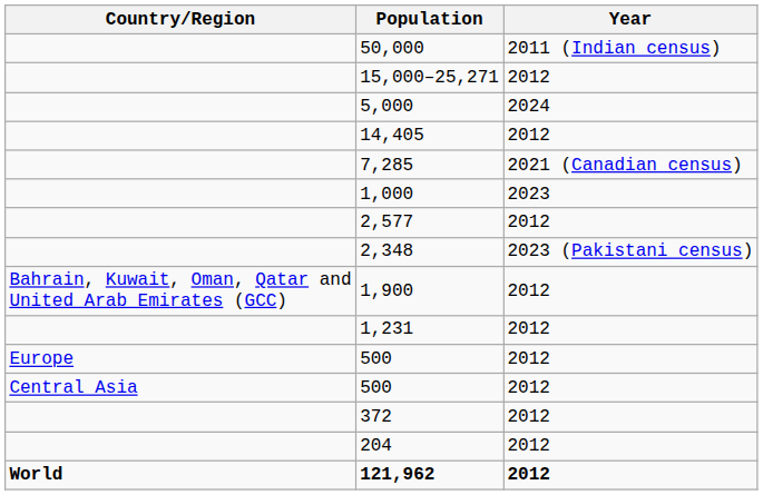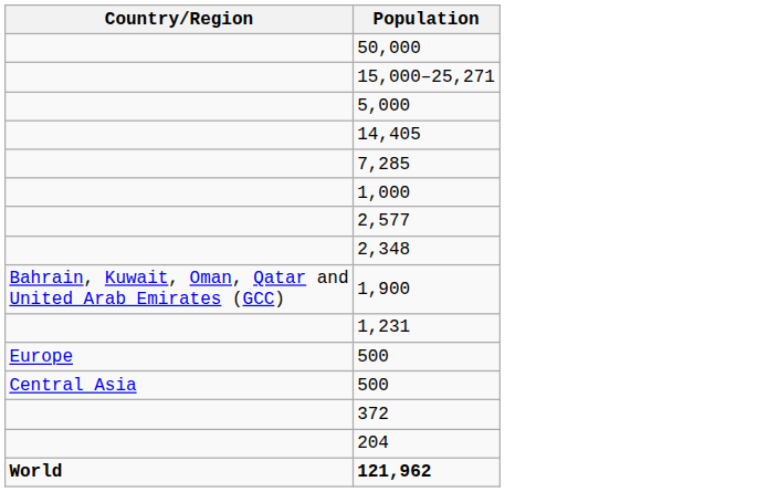 <table class="wikitable sortable col2right" border="1">
 <tr>
 <th>Country/Region</th>
 <th data-sort-type="number">Population</th>
-<th>Year</th>
 </tr>
 <tr>
 <td></td>
 <td>50,000</td>
-<td>2011 (<a href='#'>Indian census</a>)</td>
 </tr>
 <tr>
 <td></td>
 <td>15,000–25,271</td>
-<td>2012</td>
 </tr>
 <tr>
 <td></td>
 <td>5,000</td>
-<td>2024</td>
 </tr>
 <tr>
 <td></td>
 <td>14,405</td>
-<td>2012</td>
 </tr>
 <tr>
 <td></td>
 <td>7,285</td>
-<td>2021 (<a href='#'>Canadian census</a>)</td>
 </tr>
 <tr>
 <td></td>
 <td>1,000</td>
-<td>2023</td>
 </tr>
 <tr>
 <td></td>
 <td>2,577</td>
-<td>2012</td>
 </tr>
 <tr>
 <td></td>
 <td>2,348</td>
-<td>2023 (<a href='#'>Pakistani census</a>)</td>
 </tr>
 <tr>
 <td><a href='#'>Bahrain</a>, <a href='#'>Kuwait</a>, <a href='#'>Oman</a>, <a href='#'>Qatar</a> and <br><a href='#'>United Arab Emirates</a> (<a href='#'>GCC</a>)</td>
 <td>1,900</td>
-<td>2012</td>
 </tr>
 <tr>
 <td></td>
 <td>1,231</td>
-<td>2012</td>
 </tr>
 <tr>
 <td><a href='#'>Europe</a></td>
 <td>500</td>
-<td>2012</td>
 </tr>
 <tr>
 <td><a href='#'>Central Asia</a></td>
 <td>500</td>
-<td>2012</td>
 </tr>
 <tr>
 <td></td>
 <td>372</td>
-<td>2012</td>
 </tr>
 <tr>
 <td></td>
 <td>204</td>
-<td>2012</td>
 </tr>
 <tr>
 <td><strong>World</strong></td>
 <td><strong> 121,962 </strong></td>
-<td><strong>2012</strong></td>
 </tr>
 </table>
